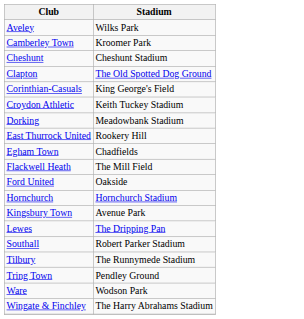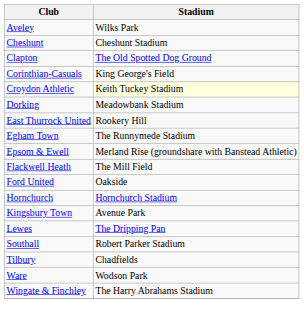 <table class="wikitable sortable">
 <tr>
 <th>Club</th>
 <th>Stadium</th>
 </tr>
 <tr>
 <td><a href='#'>Aveley</a></td>
 <td>Wilks Park</td>
-</tr>
-<tr>
-<td><a href='#'>Camberley Town</a></td>
-<td>Kroomer Park</td>
 </tr>
 <tr>
 <td><a href='#'>Cheshunt</a></td>
 <td>Cheshunt Stadium</td>
 </tr>
 <tr>
 <td><a href='#'>Clapton</a></td>
 <td><a href='#'>The Old Spotted Dog Ground</a></td>
 </tr>
 <tr>
 <td><a href='#'>Corinthian-Casuals</a></td>
 <td>King George's Field</td>
 </tr>
 <tr>
 <td><a href='#'>Croydon Athletic</a></td>
-<td>Keith Tuckey Stadium</td>
+<td style="background: lightyellow;">Keith Tuckey Stadium</td>
 </tr>
 <tr>
 <td><a href='#'>Dorking</a></td>
 <td>Meadowbank Stadium</td>
 </tr>
 <tr>
 <td><a href='#'>East Thurrock United</a></td>
 <td>Rookery Hill</td>
 </tr>
 <tr>
 <td><a href='#'>Egham Town</a></td>
-<td>Chadfields</td>
+<td>The Runnymede Stadium</td>
+</tr>
+<tr>
+<td><a href='#'>Epsom & Ewell</a></td>
+<td>Merland Rise (groundshare with Banstead Athletic)</td>
 </tr>
 <tr>
 <td><a href='#'>Flackwell Heath</a></td>
 <td>The Mill Field</td>
 </tr>
 <tr>
 <td><a href='#'>Ford United</a></td>
 <td>Oakside</td>
 </tr>
 <tr>
 <td><a href='#'>Hornchurch</a></td>
 <td><a href='#'>Hornchurch Stadium</a></td>
 </tr>
 <tr>
 <td><a href='#'>Kingsbury Town</a></td>
 <td>Avenue Park</td>
 </tr>
 <tr>
 <td><a href='#'>Lewes</a></td>
 <td><a href='#'>The Dripping Pan</a></td>
 </tr>
 <tr>
 <td><a href='#'>Southall</a></td>
 <td>Robert Parker Stadium</td>
 </tr>
 <tr>
 <td><a href='#'>Tilbury</a></td>
-<td>The Runnymede Stadium</td>
-</tr>
-<tr>
-<td><a href='#'>Tring Town</a></td>
-<td>Pendley Ground</td>
+<td>Chadfields</td>
 </tr>
 <tr>
 <td><a href='#'>Ware</a></td>
 <td>Wodson Park</td>
 </tr>
 <tr>
 <td><a href='#'>Wingate & Finchley</a></td>
 <td>The Harry Abrahams Stadium</td>
 </tr>
 <tr>
 </tr>
 </table>
